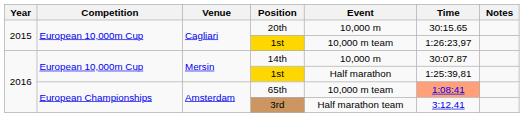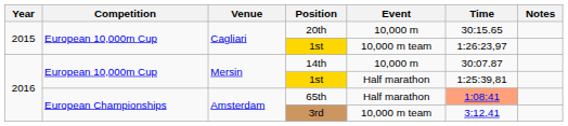 <table class="wikitable" width=60% style="font-size:90%; text-align:center;">
 <tr>
 <th>Year</th>
 <th>Competition</th>
 <th>Venue</th>
 <th>Position</th>
 <th>Event</th>
 <th>Time</th>
 <th>Notes</th>
 </tr>
 <tr>
 <td rowspan=2>2015</td>
 <td rowspan=2 align=left><a href='#'>European 10,000m Cup</a></td>
 <td rowspan=2 align=left> <a href='#'>Cagliari</a></td>
 <td>20th</td>
 <td>10,000 m</td>
 <td>30:15.65</td>
 <td></td>
 </tr>
 <tr>
 <td bgcolor=gold>1st</td>
 <td>10,000 m team</td>
 <td>1:26:23,97</td>
 <td></td>
 </tr>
 <tr>
 <td rowspan=4>2016</td>
 <td rowspan=2 align=left><a href='#'>European 10,000m Cup</a></td>
 <td rowspan=2 align=left> <a href='#'>Mersin</a></td>
 <td>14th</td>
 <td>10,000 m</td>
 <td>30:07.87</td>
 <td></td>
 </tr>
 <tr>
 <td bgcolor=gold>1st</td>
 <td>Half marathon</td>
 <td>1:25:39,81</td>
 <td></td>
 </tr>
 <tr>
 <td rowspan=2 align=left><a href='#'>European Championships</a></td>
 <td rowspan=2 align=left> <a href='#'>Amsterdam</a></td>
 <td>65th</td>
-<td>10,000 m team</td>
+<td>Half marathon</td>
 <td style="background: lightsalmon;"><a href='#'>1:08:41</a></td>
 <td></td>
 </tr>
 <tr>
 <td bgcolor=cc966>3rd</td>
-<td>Half marathon team</td>
+<td>10,000 m team</td>
 <td><a href='#'>3:12.41</a></td>
 <td></td>
 </tr>
 </table>
